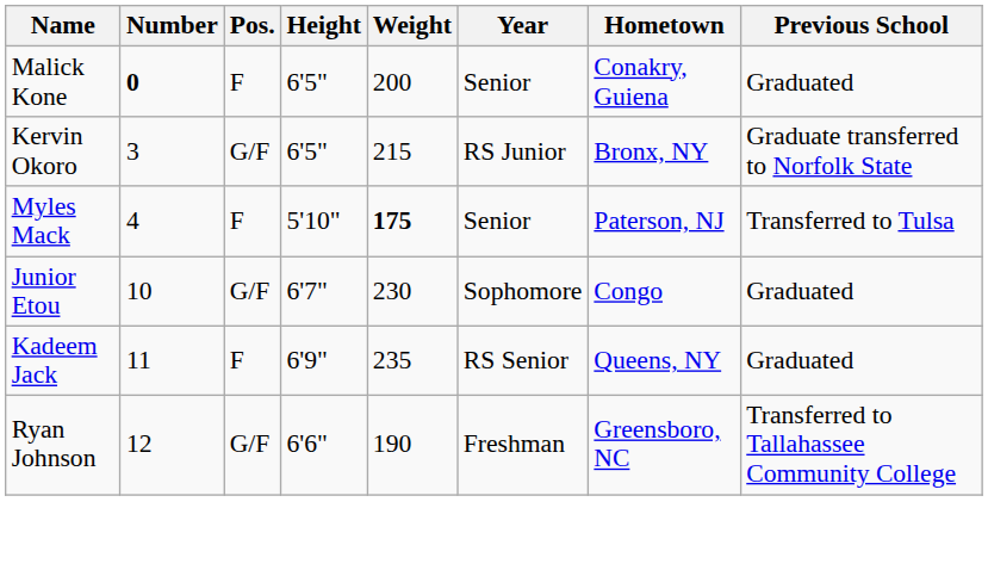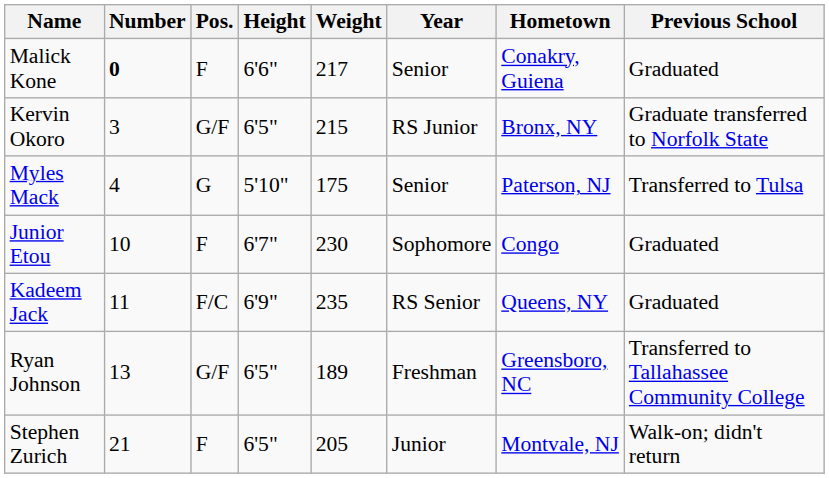 <table class="wikitable sortable" border="1">
 <tr>
 <th>Name</th>
 <th>Number</th>
 <th>Pos.</th>
 <th>Height</th>
 <th>Weight</th>
 <th>Year</th>
 <th>Hometown</th>
 <th class="unsortable">Previous School</th>
 </tr>
 <tr>
 <td>Malick Kone</td>
 <td><strong>0</strong></td>
 <td>F</td>
-<td>6'5"</td>
-<td>200</td>
+<td>6'6"</td>
+<td>217</td>
 <td>Senior</td>
 <td><a href='#'>Conakry, Guiena</a></td>
 <td>Graduated</td>
 </tr>
 <tr>
 <td>Kervin Okoro</td>
 <td>3</td>
 <td>G/F</td>
 <td>6'5"</td>
 <td>215</td>
 <td>RS Junior</td>
 <td><a href='#'>Bronx, NY</a></td>
 <td>Graduate transferred to <a href='#'>Norfolk State</a></td>
 </tr>
 <tr>
 <td><a href='#'>Myles Mack</a></td>
 <td>4</td>
-<td>F</td>
+<td>G</td>
 <td>5'10"</td>
-<td><strong>175</strong></td>
+<td>175</td>
 <td>Senior</td>
 <td><a href='#'>Paterson, NJ</a></td>
 <td>Transferred to <a href='#'>Tulsa</a></td>
 </tr>
 <tr>
 <td><a href='#'>Junior Etou</a></td>
 <td>10</td>
-<td>G/F</td>
+<td>F</td>
 <td>6'7"</td>
 <td>230</td>
 <td>Sophomore</td>
 <td><a href='#'>Congo</a></td>
 <td>Graduated</td>
 </tr>
 <tr>
 <td><a href='#'>Kadeem Jack</a></td>
 <td>11</td>
-<td>F</td>
+<td>F/C</td>
 <td>6'9"</td>
 <td>235</td>
 <td>RS Senior</td>
 <td><a href='#'>Queens, NY</a></td>
 <td>Graduated</td>
 </tr>
 <tr>
 <td>Ryan Johnson</td>
-<td>12</td>
+<td>13</td>
 <td>G/F</td>
-<td>6'6"</td>
-<td>190</td>
+<td>6'5"</td>
+<td>189</td>
 <td>Freshman</td>
 <td><a href='#'>Greensboro, NC</a></td>
 <td>Transferred to <a href='#'>Tallahassee Community College</a></td>
 </tr>
+<tr>
+<td>Stephen Zurich</td>
+<td>21</td>
+<td>F</td>
+<td>6'5"</td>
+<td>205</td>
+<td>Junior</td>
+<td><a href='#'>Montvale, NJ</a></td>
+<td>Walk-on; didn't return</td>
+</tr>
 </table>
